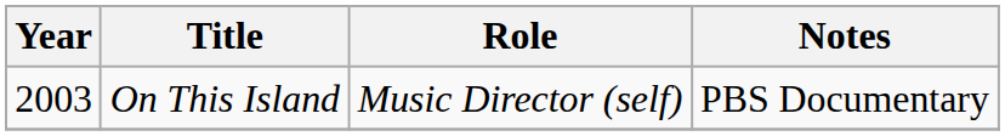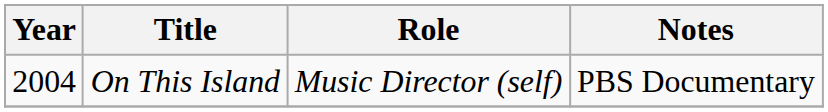 <table class="wikitable sortable">
 <tr>
 <th>Year</th>
 <th>Title</th>
 <th>Role</th>
 <th>Notes</th>
 </tr>
 <tr>
-<td>2003</td>
+<td>2004</td>
 <td><em>On This Island</em></td>
 <td><em>Music Director (self)</em></td>
 <td>PBS Documentary</td>
 </tr>
 <tr>
 </tr>
 </table>
